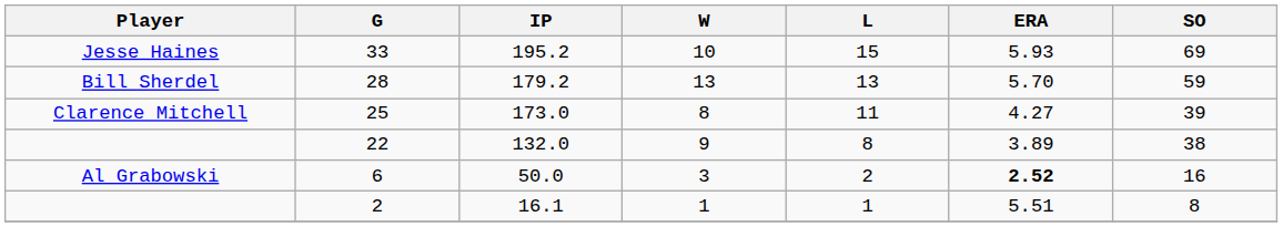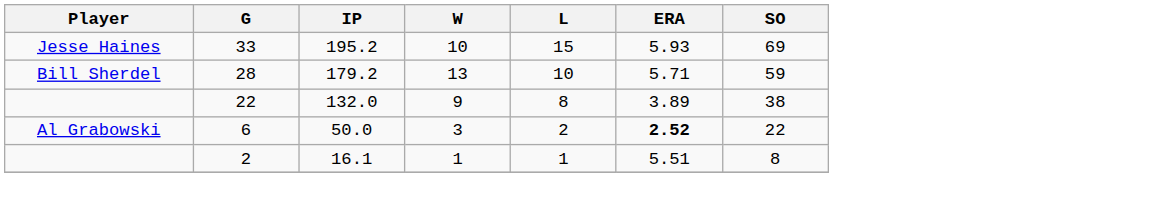 <table class="wikitable sortable">
 <tr>
 <th bgcolor="#DDDDFF" width="16%">Player</th>
 <th bgcolor="#DDDDFF" width="9%">G</th>
 <th bgcolor="#DDDDFF" width="9%">IP</th>
 <th bgcolor="#DDDDFF" width="9%">W</th>
 <th bgcolor="#DDDDFF" width="9%">L</th>
 <th bgcolor="#DDDDFF" width="9%">ERA</th>
 <th bgcolor="#DDDDFF" width="9%">SO</th>
 </tr>
 <tr align="center">
 <td><a href='#'>Jesse Haines</a></td>
 <td>33</td>
 <td>195.2</td>
 <td>10</td>
 <td>15</td>
 <td>5.93</td>
 <td>69</td>
 </tr>
 <tr align=center>
 <td><a href='#'>Bill Sherdel</a></td>
 <td>28</td>
 <td>179.2</td>
 <td>13</td>
-<td>13</td>
-<td>5.70</td>
+<td>10</td>
+<td>5.71</td>
 <td>59</td>
-</tr>
-<tr align=center>
-<td><a href='#'>Clarence Mitchell</a></td>
-<td>25</td>
-<td>173.0</td>
-<td>8</td>
-<td>11</td>
-<td>4.27</td>
-<td>39</td>
 </tr>
 <tr align=center>
 <td></td>
 <td>22</td>
 <td>132.0</td>
 <td>9</td>
 <td>8</td>
 <td>3.89</td>
 <td>38</td>
 </tr>
 <tr align="center">
 <td><a href='#'>Al Grabowski</a></td>
 <td>6</td>
 <td>50.0</td>
 <td>3</td>
 <td>2</td>
 <td><strong>2.52</strong></td>
-<td>16</td>
+<td>22</td>
 </tr>
 <tr align=center>
 <td></td>
 <td>2</td>
 <td>16.1</td>
 <td>1</td>
 <td>1</td>
 <td>5.51</td>
 <td>8</td>
 </tr>
 <tr align="center">
 </tr>
 </table>
